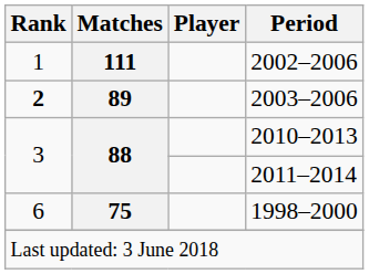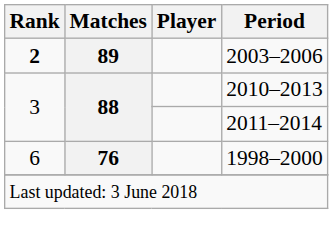 <table class="wikitable plainrowheaders sortable">
 <tr>
 <th scope=col>Rank</th>
 <th scope=col>Matches</th>
 <th scope=col>Player</th>
 <th scope=col>Period</th>
-</tr>
-<tr>
-<td align=center>1</td>
-<th scope=row style="text-align:center;">111</th>
-<td></td>
-<td>2002–2006</td>
 </tr>
 <tr>
 <td align=center><strong>2</strong></td>
 <th scope=row style=text-align:center;>89</th>
 <td></td>
 <td>2003–2006</td>
 </tr>
 <tr>
 <td align=center rowspan=2>3</td>
 <th scope=row style=text-align:center; rowspan=2>88</th>
 <td></td>
 <td>2010–2013</td>
 </tr>
 <tr>
 <td></td>
 <td>2011–2014</td>
 </tr>
 <tr>
 <td align=center>6</td>
-<th scope=row style=text-align:center;>75</th>
+<th scope=row style=text-align:center;>76</th>
 <td></td>
 <td>1998–2000</td>
 </tr>
 <tr>
 </tr>
 <tr class=sortbottom>
 <td colspan=4><small>Last updated: 3 June 2018</small></td>
 </tr>
 </table>
